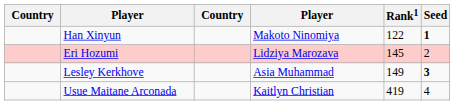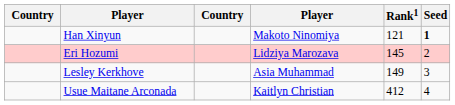 <table class="sortable wikitable">
 <tr>
 <th width="70">Country</th>
 <th width="175">Player</th>
 <th width="70">Country</th>
 <th width="175">Player</th>
 <th>Rank<sup>1</sup></th>
 <th>Seed</th>
 </tr>
 <tr>
 <td></td>
 <td><a href='#'>Han Xinyun</a></td>
 <td></td>
 <td><a href='#'>Makoto Ninomiya</a></td>
-<td>122</td>
+<td>121</td>
 <td><strong>1</strong></td>
 </tr>
 <tr style="background:#fcc;">
 <td></td>
 <td><a href='#'>Eri Hozumi</a></td>
 <td></td>
 <td><a href='#'>Lidziya Marozava</a></td>
 <td>145</td>
 <td>2</td>
 </tr>
 <tr>
 <td></td>
 <td><a href='#'>Lesley Kerkhove</a></td>
 <td></td>
 <td><a href='#'>Asia Muhammad</a></td>
 <td>149</td>
-<td><strong>3</strong></td>
+<td>3</td>
 </tr>
 <tr>
 <td></td>
 <td><a href='#'>Usue Maitane Arconada</a></td>
 <td></td>
 <td><a href='#'>Kaitlyn Christian</a></td>
-<td>419</td>
+<td>412</td>
 <td>4</td>
 </tr>
 </table>
